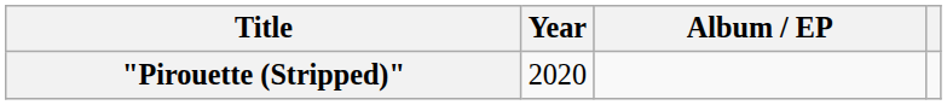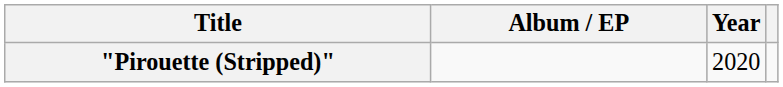 <table class="wikitable plainrowheaders" style="text-align:center;">
 <tr>
 <th scope="col", style="width:275px;">Title</th>
+<th scope="col", style="width:175px;">Album / EP</th>
 <th scope="col">Year</th>
-<th scope="col", style="width:175px;">Album / EP</th>
 <th scope="col"></th>
 </tr>
 <tr>
 <th scope="row">"Pirouette (Stripped)"</th>
+<td></td>
 <td>2020</td>
-<td></td>
 <td></td>
 </tr>
 </table>
